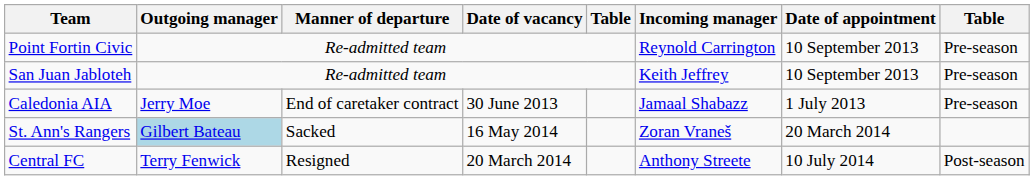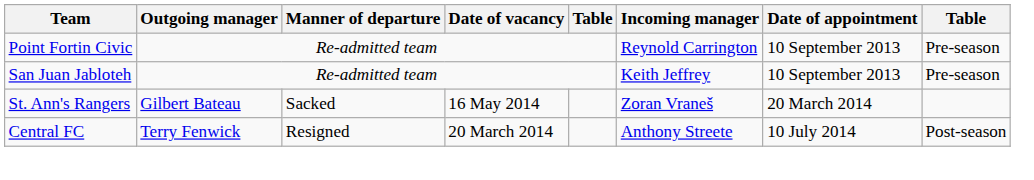 <table class="wikitable" style="font-size:90%;">
 <tr>
 <th>Team</th>
 <th>Outgoing manager</th>
 <th>Manner of departure</th>
 <th>Date of vacancy</th>
 <th>Table</th>
 <th>Incoming manager</th>
 <th>Date of appointment</th>
 <th>Table</th>
 </tr>
 <tr>
 <td><a href='#'>Point Fortin Civic</a></td>
 <td colspan=4 style="text-align:center;"><em>Re-admitted team</em></td>
 <td> <a href='#'>Reynold Carrington</a></td>
 <td>10 September 2013</td>
 <td>Pre-season</td>
 </tr>
 <tr>
 <td><a href='#'>San Juan Jabloteh</a></td>
 <td colspan=4 style="text-align:center;"><em>Re-admitted team</em></td>
 <td> <a href='#'>Keith Jeffrey</a></td>
 <td>10 September 2013</td>
 <td>Pre-season</td>
 </tr>
 <tr>
-<td><a href='#'>Caledonia AIA</a></td>
-<td> <a href='#'>Jerry Moe</a></td>
-<td>End of caretaker contract</td>
-<td>30 June 2013</td>
-<td></td>
-<td> <a href='#'>Jamaal Shabazz</a></td>
-<td>1 July 2013</td>
-<td>Pre-season</td>
-</tr>
-<tr>
 <td><a href='#'>St. Ann's Rangers</a></td>
-<td style="background: lightblue;"> <a href='#'>Gilbert Bateau</a></td>
+<td> <a href='#'>Gilbert Bateau</a></td>
 <td>Sacked</td>
 <td>16 May 2014</td>
 <td></td>
 <td> <a href='#'>Zoran Vraneš</a></td>
 <td>20 March 2014</td>
 <td></td>
 </tr>
 <tr>
 <td><a href='#'>Central FC</a></td>
 <td> <a href='#'>Terry Fenwick</a></td>
 <td>Resigned</td>
 <td>20 March 2014</td>
 <td></td>
 <td> <a href='#'>Anthony Streete</a></td>
 <td>10 July 2014</td>
 <td>Post-season</td>
 </tr>
 </table>
